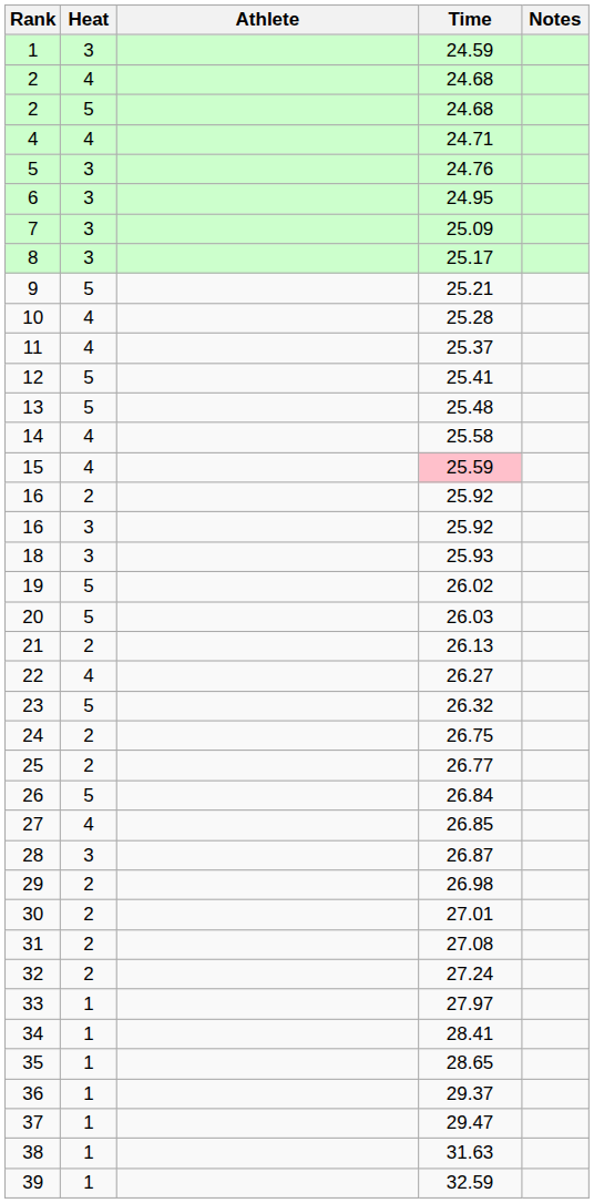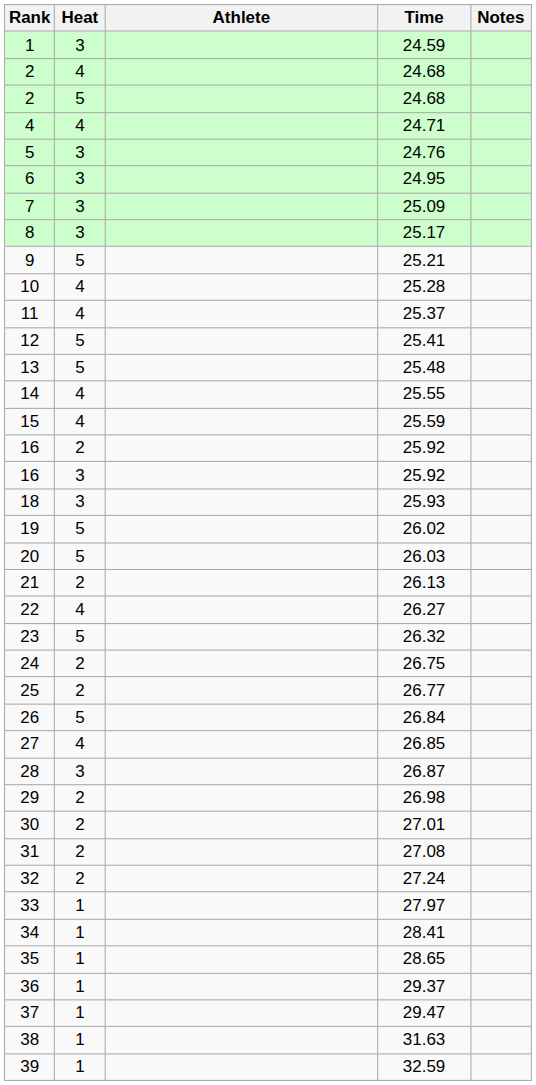 <table class="wikitable" style="text-align:center">
 <tr>
 <th width=40>Rank</th>
 <th width=40>Heat</th>
 <th width=250>Athlete</th>
 <th width=80>Time</th>
 <th width=50>Notes</th>
 </tr>
 <tr bgcolor="ccffcc">
 <td>1</td>
 <td>3</td>
 <td align=left></td>
 <td>24.59</td>
 <td></td>
 </tr>
 <tr bgcolor="ccffcc">
 <td>2</td>
 <td>4</td>
 <td align=left></td>
 <td>24.68</td>
 <td></td>
 </tr>
 <tr bgcolor="ccffcc">
 <td>2</td>
 <td>5</td>
 <td align=left></td>
 <td>24.68</td>
 <td></td>
 </tr>
 <tr bgcolor="ccffcc">
 <td>4</td>
 <td>4</td>
 <td align=left></td>
 <td>24.71</td>
 <td></td>
 </tr>
 <tr bgcolor="ccffcc">
 <td>5</td>
 <td>3</td>
 <td align=left></td>
 <td>24.76</td>
 <td></td>
 </tr>
 <tr bgcolor="ccffcc">
 <td>6</td>
 <td>3</td>
 <td align=left></td>
 <td>24.95</td>
 <td></td>
 </tr>
 <tr bgcolor="ccffcc">
 <td>7</td>
 <td>3</td>
 <td align=left></td>
 <td>25.09</td>
 <td></td>
 </tr>
 <tr bgcolor="ccffcc">
 <td>8</td>
 <td>3</td>
 <td align=left></td>
 <td>25.17</td>
 <td></td>
 </tr>
 <tr>
 <td>9</td>
 <td>5</td>
 <td align=left></td>
 <td>25.21</td>
 <td></td>
 </tr>
 <tr>
 <td>10</td>
 <td>4</td>
 <td align=left></td>
 <td>25.28</td>
 <td></td>
 </tr>
 <tr>
 <td>11</td>
 <td>4</td>
 <td align=left></td>
 <td>25.37</td>
 <td></td>
 </tr>
 <tr>
 <td>12</td>
 <td>5</td>
 <td align=left></td>
 <td>25.41</td>
 <td></td>
 </tr>
 <tr>
 <td>13</td>
 <td>5</td>
 <td align=left></td>
 <td>25.48</td>
 <td></td>
 </tr>
 <tr>
 <td>14</td>
 <td>4</td>
 <td align=left></td>
-<td>25.58</td>
+<td>25.55</td>
 <td></td>
 </tr>
 <tr>
 <td>15</td>
 <td>4</td>
 <td align=left></td>
-<td style="background: pink;">25.59</td>
+<td>25.59</td>
 <td></td>
 </tr>
 <tr>
 <td>16</td>
 <td>2</td>
 <td align=left></td>
 <td>25.92</td>
 <td></td>
 </tr>
 <tr>
 <td>16</td>
 <td>3</td>
 <td align=left></td>
 <td>25.92</td>
 <td></td>
 </tr>
 <tr>
 <td>18</td>
 <td>3</td>
 <td align=left></td>
 <td>25.93</td>
 <td></td>
 </tr>
 <tr>
 <td>19</td>
 <td>5</td>
 <td align=left></td>
 <td>26.02</td>
 <td></td>
 </tr>
 <tr>
 <td>20</td>
 <td>5</td>
 <td align=left></td>
 <td>26.03</td>
 <td></td>
 </tr>
 <tr>
 <td>21</td>
 <td>2</td>
 <td align=left></td>
 <td>26.13</td>
 <td></td>
 </tr>
 <tr>
 <td>22</td>
 <td>4</td>
 <td align=left></td>
 <td>26.27</td>
 <td></td>
 </tr>
 <tr>
 <td>23</td>
 <td>5</td>
 <td align=left></td>
 <td>26.32</td>
 <td></td>
 </tr>
 <tr>
 <td>24</td>
 <td>2</td>
 <td align=left></td>
 <td>26.75</td>
 <td></td>
 </tr>
 <tr>
 <td>25</td>
 <td>2</td>
 <td align=left></td>
 <td>26.77</td>
 <td></td>
 </tr>
 <tr>
 <td>26</td>
 <td>5</td>
 <td align=left></td>
 <td>26.84</td>
 <td></td>
 </tr>
 <tr>
 <td>27</td>
 <td>4</td>
 <td align=left></td>
 <td>26.85</td>
 <td></td>
 </tr>
 <tr>
 <td>28</td>
 <td>3</td>
 <td align=left></td>
 <td>26.87</td>
 <td></td>
 </tr>
 <tr>
 <td>29</td>
 <td>2</td>
 <td align=left></td>
 <td>26.98</td>
 <td></td>
 </tr>
 <tr>
 <td>30</td>
 <td>2</td>
 <td align=left></td>
 <td>27.01</td>
 <td></td>
 </tr>
 <tr>
 <td>31</td>
 <td>2</td>
 <td align=left></td>
 <td>27.08</td>
 <td></td>
 </tr>
 <tr>
 <td>32</td>
 <td>2</td>
 <td align=left></td>
 <td>27.24</td>
 <td></td>
 </tr>
 <tr>
 <td>33</td>
 <td>1</td>
 <td align=left></td>
 <td>27.97</td>
 <td></td>
 </tr>
 <tr>
 <td>34</td>
 <td>1</td>
 <td align=left></td>
 <td>28.41</td>
 <td></td>
 </tr>
 <tr>
 <td>35</td>
 <td>1</td>
 <td align=left></td>
 <td>28.65</td>
 <td></td>
 </tr>
 <tr>
 <td>36</td>
 <td>1</td>
 <td align=left></td>
 <td>29.37</td>
 <td></td>
 </tr>
 <tr>
 <td>37</td>
 <td>1</td>
 <td align=left></td>
 <td>29.47</td>
 <td></td>
 </tr>
 <tr>
 <td>38</td>
 <td>1</td>
 <td align=left></td>
 <td>31.63</td>
 <td></td>
 </tr>
 <tr>
 <td>39</td>
 <td>1</td>
 <td align=left></td>
 <td>32.59</td>
 <td></td>
 </tr>
 </table>
